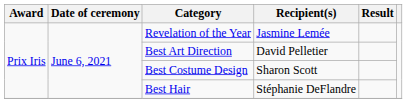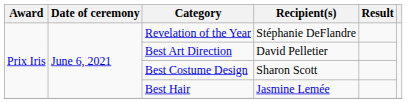 <table class="wikitable plainrowheaders sortable">
 <tr>
 <th scope="col">Award</th>
 <th scope="col">Date of ceremony</th>
 <th scope="col">Category</th>
 <th scope="col">Recipient(s)</th>
 <th scope="col">Result</th>
 <th scope="col" class="unsortable"></th>
 </tr>
 <tr>
 <td rowspan=4><a href='#'>Prix Iris</a></td>
 <td rowspan=4><a href='#'>June 6, 2021</a></td>
 <td><a href='#'>Revelation of the Year</a></td>
-<td><a href='#'>Jasmine Lemée</a></td>
+<td>Stéphanie DeFlandre</td>
 <td></td>
 <td rowspan=4></td>
 </tr>
 <tr>
 <td><a href='#'>Best Art Direction</a></td>
 <td>David Pelletier</td>
 <td></td>
 </tr>
 <tr>
 <td><a href='#'>Best Costume Design</a></td>
 <td>Sharon Scott</td>
 <td></td>
 </tr>
 <tr>
 <td><a href='#'>Best Hair</a></td>
-<td>Stéphanie DeFlandre</td>
+<td><a href='#'>Jasmine Lemée</a></td>
 <td></td>
 </tr>
 <tr>
 </tr>
 </table>
